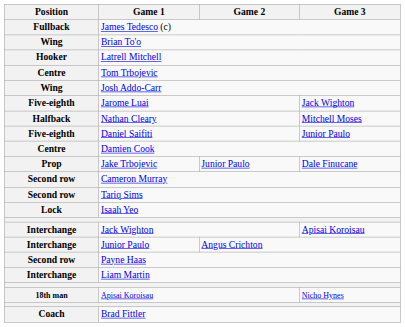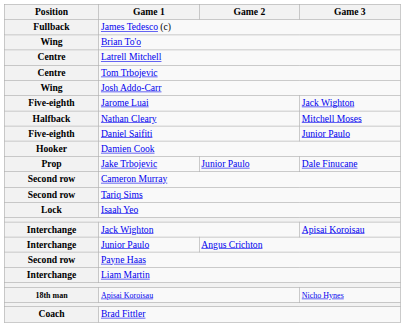 <table class="wikitable">
 <tr>
 <th style="width:150px;">Position</th>
 <th style="width:160px;">Game 1</th>
 <th style="width:160px;">Game 2</th>
 <th style="width:160px;">Game 3</th>
 </tr>
 <tr>
 <th>Fullback</th>
 <td colspan="3"> <a href='#'>James Tedesco</a> (c)</td>
 </tr>
 <tr>
 <th>Wing</th>
 <td colspan="3"> <a href='#'>Brian To'o</a></td>
 </tr>
 <tr>
-<th>Hooker</th>
+<th>Centre</th>
 <td colspan="3"> <a href='#'>Latrell Mitchell</a></td>
 </tr>
 <tr>
 <th>Centre</th>
 <td colspan="3"> <a href='#'>Tom Trbojevic</a></td>
 </tr>
 <tr>
 <th>Wing</th>
 <td colspan="3"> <a href='#'>Josh Addo-Carr</a></td>
 </tr>
 <tr>
 <th>Five-eighth</th>
 <td colspan="2"> <a href='#'>Jarome Luai</a></td>
 <td> <a href='#'>Jack Wighton</a></td>
 </tr>
 <tr>
 <th>Halfback</th>
 <td colspan="2"> <a href='#'>Nathan Cleary</a></td>
 <td> <a href='#'>Mitchell Moses</a></td>
 </tr>
 <tr>
 <th>Five-eighth</th>
 <td colspan="2"> <a href='#'>Daniel Saifiti</a></td>
 <td> <a href='#'>Junior Paulo</a></td>
 </tr>
 <tr>
-<th>Centre</th>
+<th>Hooker</th>
 <td colspan="3"> <a href='#'>Damien Cook</a></td>
 </tr>
 <tr>
 <th>Prop</th>
 <td> <a href='#'>Jake Trbojevic</a></td>
 <td> <a href='#'>Junior Paulo</a></td>
 <td> <a href='#'>Dale Finucane</a></td>
 </tr>
 <tr>
 <th>Second row</th>
 <td colspan="3"> <a href='#'>Cameron Murray</a></td>
 </tr>
 <tr>
 <th>Second row</th>
 <td colspan="3"> <a href='#'>Tariq Sims</a></td>
 </tr>
 <tr>
 <th>Lock</th>
 <td colspan="3"> <a href='#'>Isaah Yeo</a></td>
 </tr>
 <tr>
 <th colspan="4"></th>
 </tr>
 <tr>
 <th>Interchange</th>
 <td colspan="2"> <a href='#'>Jack Wighton</a></td>
 <td> <a href='#'>Apisai Koroisau</a></td>
 </tr>
 <tr>
 <th>Interchange</th>
 <td> <a href='#'>Junior Paulo</a></td>
 <td colspan="2"> <a href='#'>Angus Crichton</a></td>
 </tr>
 <tr>
 <th>Second row</th>
 <td colspan="3"> <a href='#'>Payne Haas</a></td>
 </tr>
 <tr>
 <th>Interchange</th>
 <td colspan="3"> <a href='#'>Liam Martin</a></td>
 </tr>
 <tr>
 <th colspan="4"></th>
 </tr>
 <tr>
 <th><small>18th man</small></th>
 <td colspan="2"> <small><a href='#'>Apisai Koroisau</a></small></td>
 <td> <small><a href='#'>Nicho Hynes</a></small></td>
 </tr>
 <tr>
 <th colspan="4"></th>
 </tr>
 <tr>
 <th>Coach</th>
 <td colspan="3"> <a href='#'>Brad Fittler</a></td>
 </tr>
 </table>
